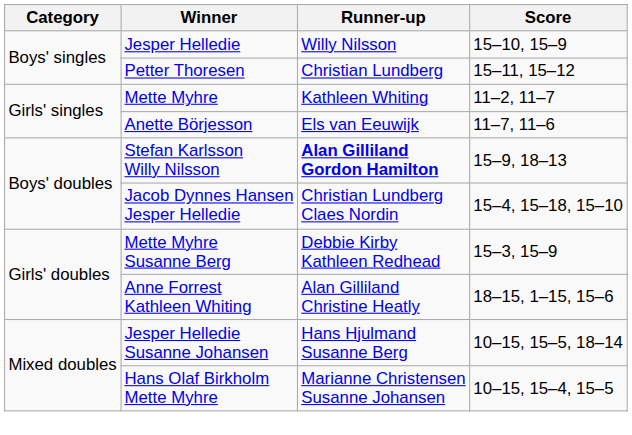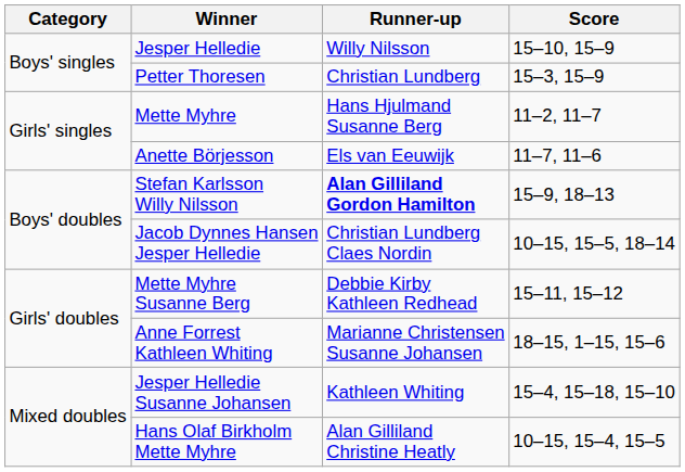 <table class="wikitable">
 <tr>
 <th>Category</th>
 <th>Winner</th>
 <th>Runner-up</th>
 <th>Score</th>
 </tr>
 <tr>
 <td rowspan=2>Boys' singles</td>
 <td> <a href='#'>Jesper Helledie</a></td>
 <td> <a href='#'>Willy Nilsson</a></td>
 <td>15–10, 15–9</td>
 </tr>
 <tr>
 <td> <a href='#'>Petter Thoresen</a></td>
 <td> <a href='#'>Christian Lundberg</a></td>
-<td>15–11, 15–12</td>
+<td>15–3, 15–9</td>
 </tr>
 <tr>
 <td rowspan=2>Girls' singles</td>
 <td> <a href='#'>Mette Myhre</a></td>
-<td> <a href='#'>Kathleen Whiting</a></td>
+<td> <a href='#'>Hans Hjulmand</a><br> <a href='#'>Susanne Berg</a></td>
 <td>11–2, 11–7</td>
 </tr>
 <tr>
 <td> <a href='#'>Anette Börjesson</a></td>
 <td> <a href='#'>Els van Eeuwijk</a></td>
 <td>11–7, 11–6</td>
 </tr>
 <tr>
 <td rowspan=2>Boys' doubles</td>
 <td> <a href='#'>Stefan Karlsson</a><br> <a href='#'>Willy Nilsson</a></td>
 <td><strong> <a href='#'>Alan Gilliland</a><br> <a href='#'>Gordon Hamilton</a></strong></td>
 <td>15–9, 18–13</td>
 </tr>
 <tr>
 <td> <a href='#'>Jacob Dynnes Hansen</a><br> <a href='#'>Jesper Helledie</a></td>
 <td> <a href='#'>Christian Lundberg</a><br> <a href='#'>Claes Nordin</a></td>
-<td>15–4, 15–18, 15–10</td>
+<td>10–15, 15–5, 18–14</td>
 </tr>
 <tr>
 <td rowspan=2>Girls' doubles</td>
 <td> <a href='#'>Mette Myhre</a><br>  <a href='#'>Susanne Berg</a></td>
 <td> <a href='#'>Debbie Kirby</a><br> <a href='#'>Kathleen Redhead</a></td>
-<td>15–3, 15–9</td>
+<td>15–11, 15–12</td>
 </tr>
 <tr>
 <td> <a href='#'>Anne Forrest</a><br> <a href='#'>Kathleen Whiting</a></td>
-<td> <a href='#'>Alan Gilliland</a><br> <a href='#'>Christine Heatly</a></td>
+<td> <a href='#'>Marianne Christensen</a><br> <a href='#'>Susanne Johansen</a></td>
 <td>18–15, 1–15, 15–6</td>
 </tr>
 <tr>
 <td rowspan=2>Mixed doubles</td>
 <td> <a href='#'>Jesper Helledie</a><br> <a href='#'>Susanne Johansen</a></td>
-<td> <a href='#'>Hans Hjulmand</a><br> <a href='#'>Susanne Berg</a></td>
-<td>10–15, 15–5, 18–14</td>
+<td> <a href='#'>Kathleen Whiting</a></td>
+<td>15–4, 15–18, 15–10</td>
 </tr>
 <tr>
 <td> <a href='#'>Hans Olaf Birkholm</a><br> <a href='#'>Mette Myhre</a></td>
-<td> <a href='#'>Marianne Christensen</a><br> <a href='#'>Susanne Johansen</a></td>
+<td> <a href='#'>Alan Gilliland</a><br> <a href='#'>Christine Heatly</a></td>
 <td>10–15, 15–4, 15–5</td>
 </tr>
 </table>
